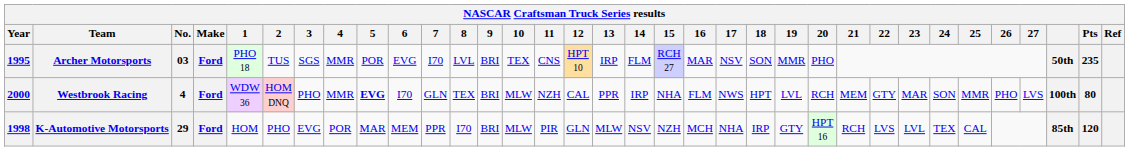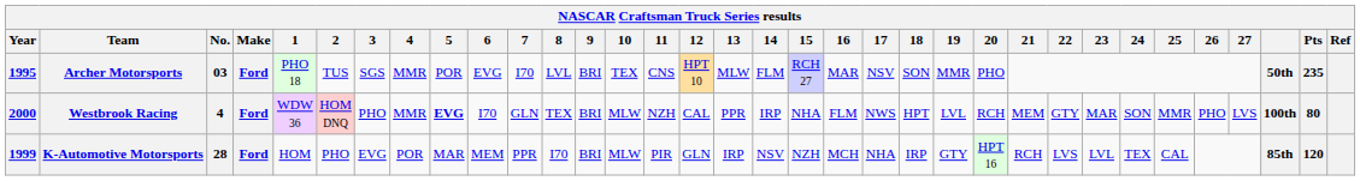 <table class="wikitable" style="text-align:center; font-size:75%">
 <tr>
 <th colspan=45><a href='#'>NASCAR</a> <a href='#'>Craftsman Truck Series</a> results</th>
 </tr>
 <tr>
 <th>Year</th>
 <th>Team</th>
 <th>No.</th>
 <th>Make</th>
 <th>1</th>
 <th>2</th>
 <th>3</th>
 <th>4</th>
 <th>5</th>
 <th>6</th>
 <th>7</th>
 <th>8</th>
 <th>9</th>
 <th>10</th>
 <th>11</th>
 <th>12</th>
 <th>13</th>
 <th>14</th>
 <th>15</th>
 <th>16</th>
 <th>17</th>
 <th>18</th>
 <th>19</th>
 <th>20</th>
 <th>21</th>
 <th>22</th>
 <th>23</th>
 <th>24</th>
 <th>25</th>
 <th>26</th>
 <th>27</th>
 <th></th>
 <th>Pts</th>
 <th>Ref</th>
 </tr>
 <tr>
 <th><a href='#'>1995</a></th>
 <th><a href='#'>Archer Motorsports</a></th>
 <th>03</th>
 <th><a href='#'>Ford</a></th>
 <td style="background:#DFFFDF;"><a href='#'>PHO</a><br><small>18</small></td>
 <td><a href='#'>TUS</a></td>
 <td><a href='#'>SGS</a></td>
 <td><a href='#'>MMR</a></td>
 <td><a href='#'>POR</a></td>
 <td><a href='#'>EVG</a></td>
 <td><a href='#'>I70</a></td>
 <td><a href='#'>LVL</a></td>
 <td><a href='#'>BRI</a></td>
 <td><a href='#'>TEX</a></td>
 <td><a href='#'>CNS</a></td>
 <td style="background:#FFDF9F;"><a href='#'>HPT</a><br><small>10</small></td>
-<td><a href='#'>IRP</a></td>
+<td><a href='#'>MLW</a></td>
 <td><a href='#'>FLM</a></td>
 <td style="background:#CFCFFF;"><a href='#'>RCH</a><br><small>27</small></td>
 <td><a href='#'>MAR</a></td>
 <td><a href='#'>NSV</a></td>
 <td><a href='#'>SON</a></td>
 <td><a href='#'>MMR</a></td>
 <td><a href='#'>PHO</a></td>
 <td colspan=7></td>
 <th>50th</th>
 <th>235</th>
 <th></th>
 </tr>
 <tr>
 <th><a href='#'>2000</a></th>
 <th><a href='#'>Westbrook Racing</a></th>
 <th>4</th>
 <th><a href='#'>Ford</a></th>
 <td style="background:#EFCFFF;"><a href='#'>WDW</a><br><small>36</small></td>
 <td style="background:#FFCFCF;"><a href='#'>HOM</a><br><small>DNQ</small></td>
 <td><a href='#'>PHO</a></td>
 <td><a href='#'>MMR</a></td>
 <td><strong><a href='#'>EVG</a></strong></td>
 <td><a href='#'>I70</a></td>
 <td><a href='#'>GLN</a></td>
 <td><a href='#'>TEX</a></td>
 <td><a href='#'>BRI</a></td>
 <td><a href='#'>MLW</a></td>
 <td><a href='#'>NZH</a></td>
 <td><a href='#'>CAL</a></td>
 <td><a href='#'>PPR</a></td>
 <td><a href='#'>IRP</a></td>
 <td><a href='#'>NHA</a></td>
 <td><a href='#'>FLM</a></td>
 <td><a href='#'>NWS</a></td>
 <td><a href='#'>HPT</a></td>
 <td><a href='#'>LVL</a></td>
 <td><a href='#'>RCH</a></td>
 <td><a href='#'>MEM</a></td>
 <td><a href='#'>GTY</a></td>
 <td><a href='#'>MAR</a></td>
 <td><a href='#'>SON</a></td>
 <td><a href='#'>MMR</a></td>
 <td><a href='#'>PHO</a></td>
 <td><a href='#'>LVS</a></td>
 <th>100th</th>
 <th>80</th>
 <th></th>
 </tr>
 <tr>
-<th><a href='#'>1998</a></th>
+<th><a href='#'>1999</a></th>
 <th><a href='#'>K-Automotive Motorsports</a></th>
-<th>29</th>
+<th>28</th>
 <th><a href='#'>Ford</a></th>
 <td><a href='#'>HOM</a></td>
 <td><a href='#'>PHO</a></td>
 <td><a href='#'>EVG</a></td>
 <td><a href='#'>POR</a></td>
 <td><a href='#'>MAR</a></td>
 <td><a href='#'>MEM</a></td>
 <td><a href='#'>PPR</a></td>
 <td><a href='#'>I70</a></td>
 <td><a href='#'>BRI</a></td>
 <td><a href='#'>MLW</a></td>
 <td><a href='#'>PIR</a></td>
 <td><a href='#'>GLN</a></td>
-<td><a href='#'>MLW</a></td>
+<td><a href='#'>IRP</a></td>
 <td><a href='#'>NSV</a></td>
 <td><a href='#'>NZH</a></td>
 <td><a href='#'>MCH</a></td>
 <td><a href='#'>NHA</a></td>
 <td><a href='#'>IRP</a></td>
 <td><a href='#'>GTY</a></td>
 <td style="background:#DFFFDF;"><a href='#'>HPT</a><br><small>16</small></td>
 <td><a href='#'>RCH</a></td>
 <td><a href='#'>LVS</a></td>
 <td><a href='#'>LVL</a></td>
 <td><a href='#'>TEX</a></td>
 <td><a href='#'>CAL</a></td>
 <td colspan=2></td>
 <th>85th</th>
 <th>120</th>
 <th></th>
 </tr>
 </table>
